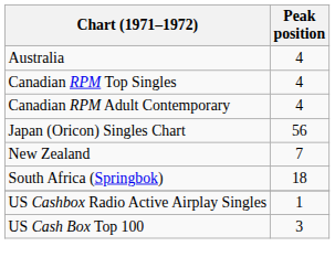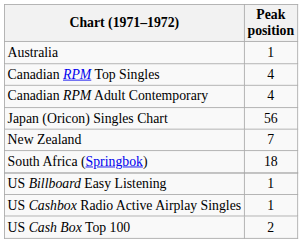 <table class="wikitable sortable">
 <tr>
 <th>Chart (1971–1972)</th>
 <th>Peak<br>position</th>
 </tr>
 <tr>
 <td>Australia</td>
-<td style="text-align:center;">4</td>
+<td style="text-align:center;">1</td>
 </tr>
 <tr>
 <td>Canadian <em><a href='#'>RPM</a></em> Top Singles</td>
 <td style="text-align:center;">4</td>
 </tr>
 <tr>
 <td>Canadian <em>RPM</em> Adult Contemporary </td>
 <td style="text-align:center;">4</td>
 </tr>
 <tr>
 <td>Japan (Oricon) Singles Chart</td>
 <td style="text-align:center;">56</td>
 </tr>
 <tr>
 <td>New Zealand </td>
 <td style="text-align:center;">7</td>
 </tr>
 <tr>
 <td>South Africa (<a href='#'>Springbok</a>)</td>
 <td align="center">18</td>
 </tr>
 <tr>
 </tr>
 <tr>
+<td>US <em>Billboard</em> Easy Listening</td>
+<td style="text-align:center;">1</td>
+</tr>
+<tr>
 <td>US <em>Cashbox</em> Radio Active Airplay Singles</td>
 <td style="text-align:center;">1</td>
 </tr>
 <tr>
 <td>US <em>Cash Box</em> Top 100</td>
-<td style="text-align:center;">3</td>
+<td style="text-align:center;">2</td>
 </tr>
 </table>
